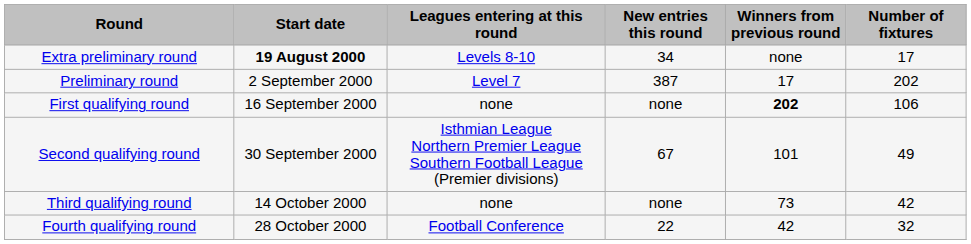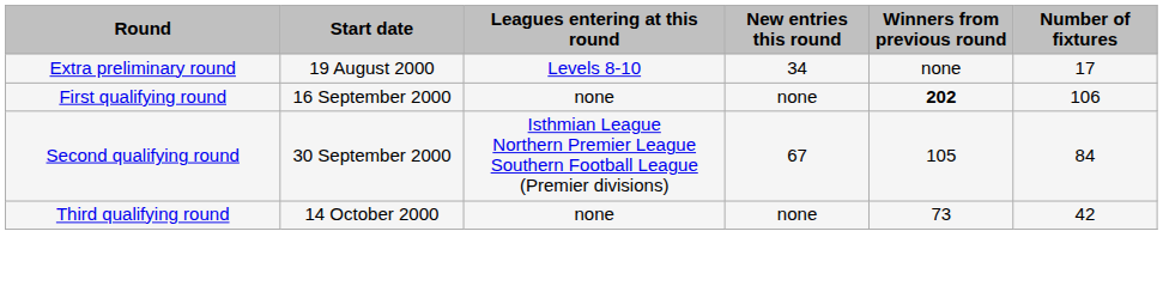 <table class="wikitable" style="width: 1024px; background:WhiteSmoke; text-align:center">
 <tr>
 <th scope="col" style="width: 21.00%; background:silver;">Round</th>
 <th scope="col" style="width: 14.00%; background:silver;">Start date</th>
 <th scope="col" style="width: 20.00%; background:silver;">Leagues entering at this round</th>
 <th scope="col" style="width: 11.00%; background:silver;">New entries this round</th>
 <th scope="col" style="width: 11.00%; background:silver;">Winners from previous round</th>
 <th scope="col" style="width: 11.00%; background:silver;">Number of fixtures</th>
 </tr>
 <tr align=center>
 <td><a href='#'>Extra preliminary round</a></td>
-<td><strong>19 August 2000</strong></td>
+<td>19 August 2000</td>
 <td><a href='#'>Levels 8-10</a></td>
 <td>34</td>
 <td>none</td>
 <td>17</td>
-</tr>
-<tr align=center>
-<td><a href='#'>Preliminary round</a></td>
-<td>2 September 2000</td>
-<td><a href='#'>Level 7</a></td>
-<td>387</td>
-<td>17</td>
-<td>202</td>
 </tr>
 <tr align=center>
 <td><a href='#'>First qualifying round</a></td>
 <td>16 September 2000</td>
 <td>none</td>
 <td>none</td>
 <td><strong>202</strong></td>
 <td>106</td>
 </tr>
 <tr align=center>
 <td><a href='#'>Second qualifying round</a></td>
 <td>30 September 2000</td>
 <td><a href='#'>Isthmian League</a><br><a href='#'>Northern Premier League</a><br><a href='#'>Southern Football League</a><br>(Premier divisions)</td>
 <td>67</td>
-<td>101</td>
-<td>49</td>
+<td>105</td>
+<td>84</td>
 </tr>
 <tr align=center>
 <td><a href='#'>Third qualifying round</a></td>
 <td>14 October 2000</td>
 <td>none</td>
 <td>none</td>
 <td>73</td>
 <td>42</td>
 </tr>
-<tr align=center>
-<td><a href='#'>Fourth qualifying round</a></td>
-<td>28 October 2000</td>
-<td><a href='#'>Football Conference</a></td>
-<td>22</td>
-<td>42</td>
-<td>32</td>
-</tr>
 </table>
